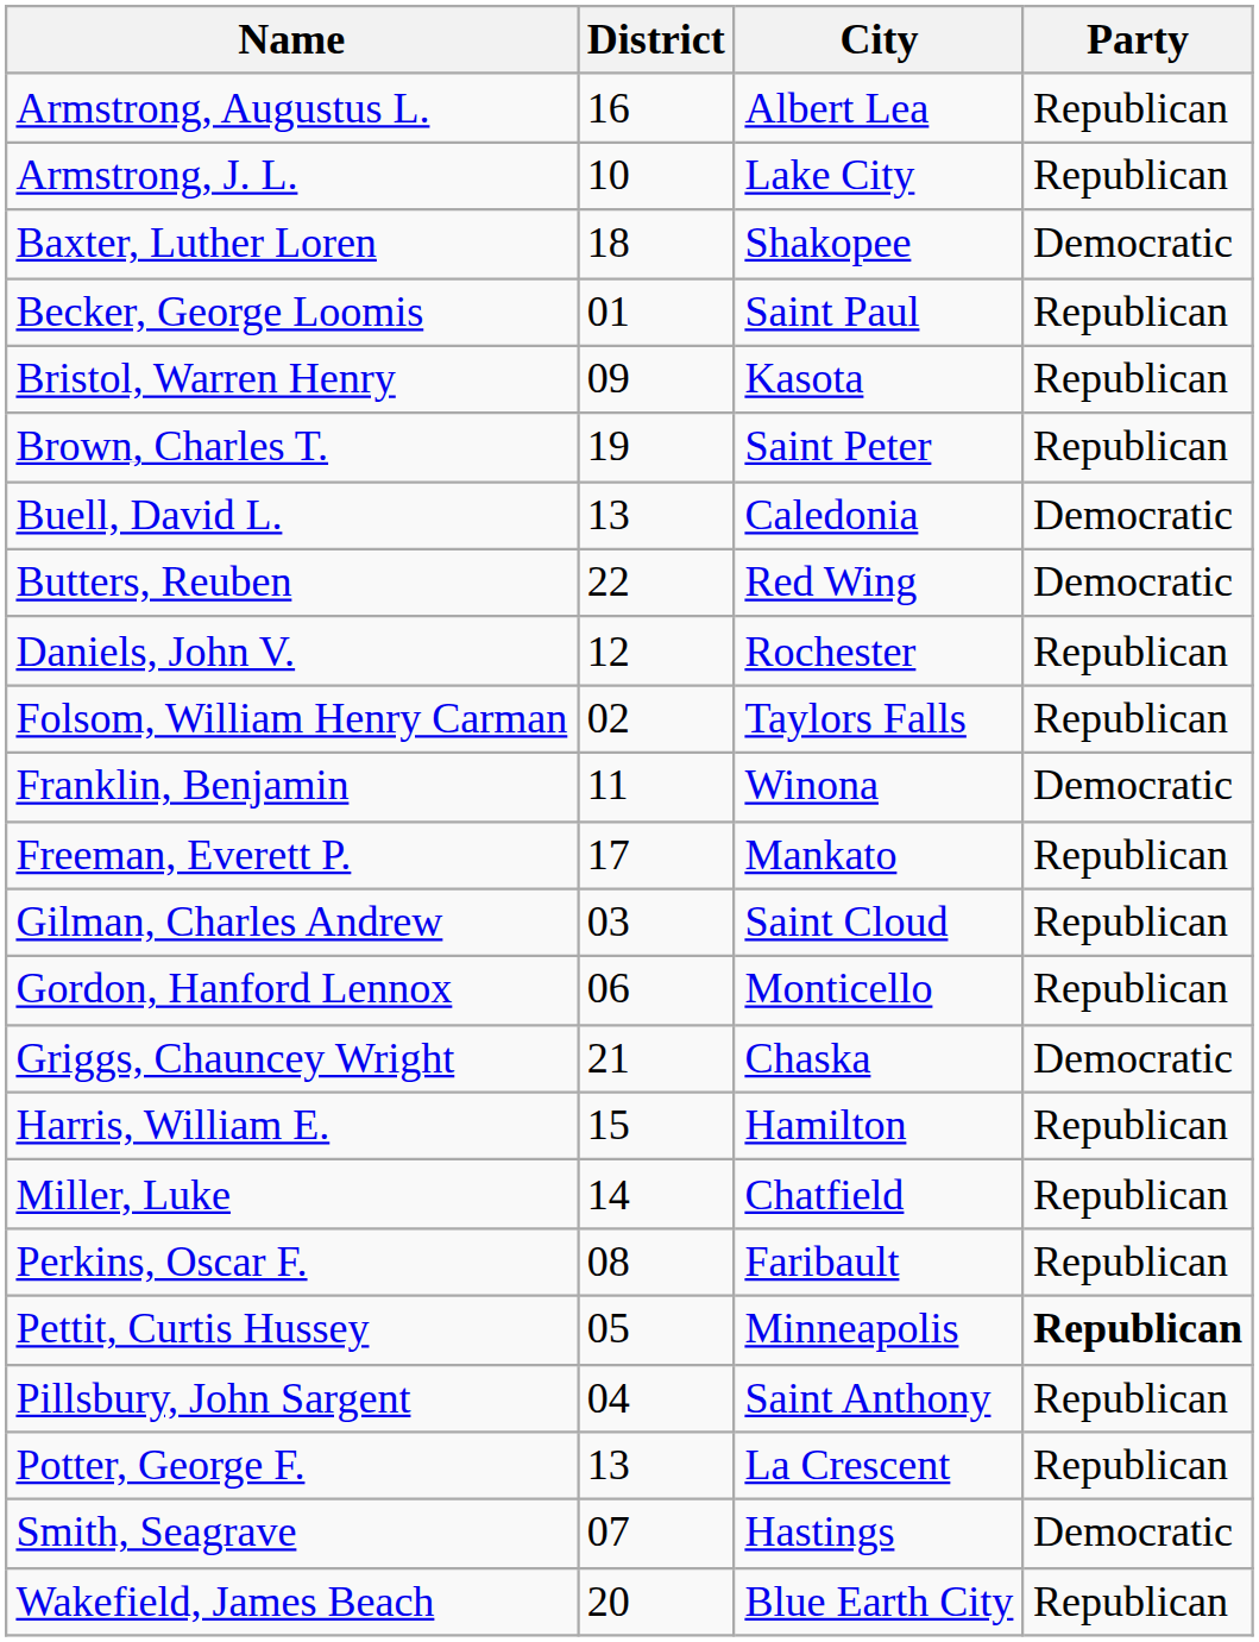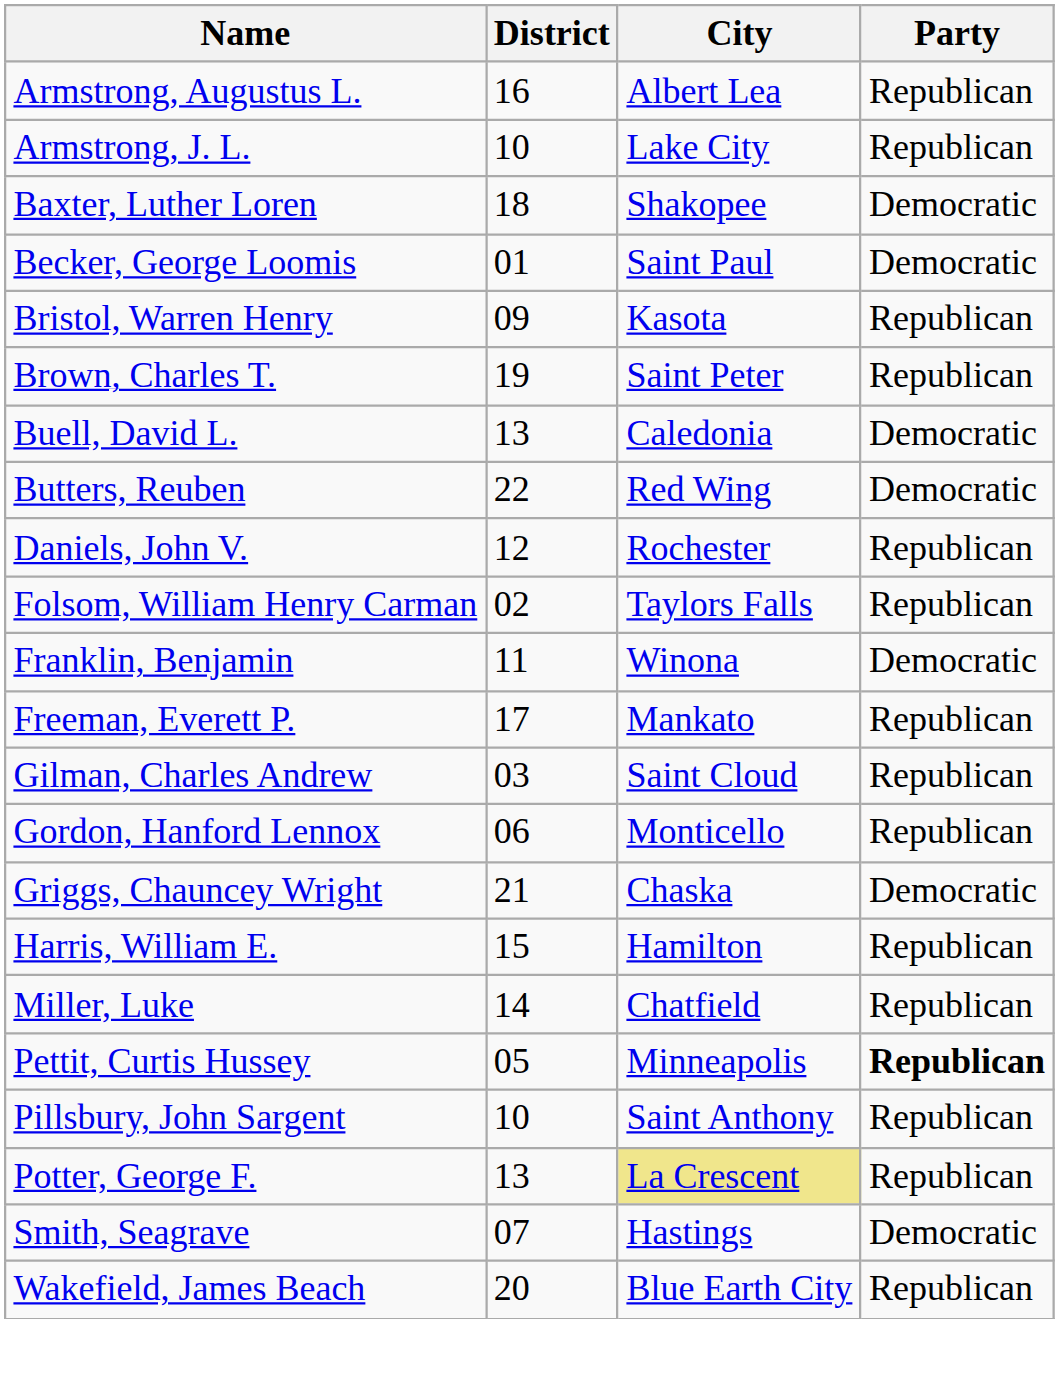 <table class="wikitable sortable">
 <tr>
 <th>Name</th>
 <th>District</th>
 <th>City</th>
 <th>Party</th>
 </tr>
 <tr>
 <td><a href='#'>Armstrong, Augustus L.</a></td>
 <td>16</td>
 <td><a href='#'>Albert Lea</a></td>
 <td>Republican</td>
 </tr>
 <tr>
 <td><a href='#'>Armstrong, J. L.</a></td>
 <td>10</td>
 <td><a href='#'>Lake City</a></td>
 <td>Republican</td>
 </tr>
 <tr>
 <td><a href='#'>Baxter, Luther Loren</a></td>
 <td>18</td>
 <td><a href='#'>Shakopee</a></td>
 <td>Democratic</td>
 </tr>
 <tr>
 <td><a href='#'>Becker, George Loomis</a></td>
 <td>01</td>
 <td><a href='#'>Saint Paul</a></td>
-<td>Republican</td>
+<td>Democratic</td>
 </tr>
 <tr>
 <td><a href='#'>Bristol, Warren Henry</a></td>
 <td>09</td>
 <td><a href='#'>Kasota</a></td>
 <td>Republican</td>
 </tr>
 <tr>
 <td><a href='#'>Brown, Charles T.</a></td>
 <td>19</td>
 <td><a href='#'>Saint Peter</a></td>
 <td>Republican</td>
 </tr>
 <tr>
 <td><a href='#'>Buell, David L.</a></td>
 <td>13</td>
 <td><a href='#'>Caledonia</a></td>
 <td>Democratic</td>
 </tr>
 <tr>
 <td><a href='#'>Butters, Reuben</a></td>
 <td>22</td>
 <td><a href='#'>Red Wing</a></td>
 <td>Democratic</td>
 </tr>
 <tr>
 <td><a href='#'>Daniels, John V.</a></td>
 <td>12</td>
 <td><a href='#'>Rochester</a></td>
 <td>Republican</td>
 </tr>
 <tr>
 <td><a href='#'>Folsom, William Henry Carman</a></td>
 <td>02</td>
 <td><a href='#'>Taylors Falls</a></td>
 <td>Republican</td>
 </tr>
 <tr>
 <td><a href='#'>Franklin, Benjamin</a></td>
 <td>11</td>
 <td><a href='#'>Winona</a></td>
 <td>Democratic</td>
 </tr>
 <tr>
 <td><a href='#'>Freeman, Everett P.</a></td>
 <td>17</td>
 <td><a href='#'>Mankato</a></td>
 <td>Republican</td>
 </tr>
 <tr>
 <td><a href='#'>Gilman, Charles Andrew</a></td>
 <td>03</td>
 <td><a href='#'>Saint Cloud</a></td>
 <td>Republican</td>
 </tr>
 <tr>
 <td><a href='#'>Gordon, Hanford Lennox</a></td>
 <td>06</td>
 <td><a href='#'>Monticello</a></td>
 <td>Republican</td>
 </tr>
 <tr>
 <td><a href='#'>Griggs, Chauncey Wright</a></td>
 <td>21</td>
 <td><a href='#'>Chaska</a></td>
 <td>Democratic</td>
 </tr>
 <tr>
 <td><a href='#'>Harris, William E.</a></td>
 <td>15</td>
 <td><a href='#'>Hamilton</a></td>
 <td>Republican</td>
 </tr>
 <tr>
 <td><a href='#'>Miller, Luke</a></td>
 <td>14</td>
 <td><a href='#'>Chatfield</a></td>
 <td>Republican</td>
 </tr>
 <tr>
-<td><a href='#'>Perkins, Oscar F.</a></td>
-<td>08</td>
-<td><a href='#'>Faribault</a></td>
-<td>Republican</td>
-</tr>
-<tr>
 <td><a href='#'>Pettit, Curtis Hussey</a></td>
 <td>05</td>
 <td><a href='#'>Minneapolis</a></td>
 <td><strong>Republican</strong></td>
 </tr>
 <tr>
 <td><a href='#'>Pillsbury, John Sargent</a></td>
-<td>04</td>
+<td>10</td>
 <td><a href='#'>Saint Anthony</a></td>
 <td>Republican</td>
 </tr>
 <tr>
 <td><a href='#'>Potter, George F.</a></td>
 <td>13</td>
-<td><a href='#'>La Crescent</a></td>
+<td style="background: khaki;"><a href='#'>La Crescent</a></td>
 <td>Republican</td>
 </tr>
 <tr>
 <td><a href='#'>Smith, Seagrave</a></td>
 <td>07</td>
 <td><a href='#'>Hastings</a></td>
 <td>Democratic</td>
 </tr>
 <tr>
 <td><a href='#'>Wakefield, James Beach</a></td>
 <td>20</td>
 <td><a href='#'>Blue Earth City</a></td>
 <td>Republican</td>
 </tr>
 </table>
